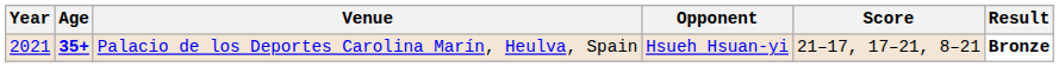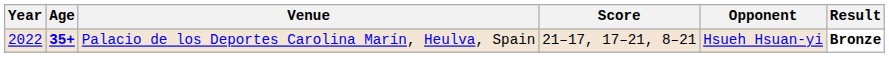 <table class="sortable wikitable" style="font-size: 90%;">
 <tr>
 <th>Year</th>
 <th>Age</th>
 <th>Venue</th>
+<th>Score</th>
 <th>Opponent</th>
-<th>Score</th>
 <th>Result</th>
 </tr>
 <tr style="background:#F3E6D7">
-<td align="center"><a href='#'>2021</a></td>
+<td align="center"><a href='#'>2022</a></td>
 <td align="center"><strong><a href='#'>35+</a></strong></td>
 <td align="left"><a href='#'>Palacio de los Deportes Carolina Marín</a>, <a href='#'>Heulva</a>, Spain</td>
+<td align="left">21–17, 17–21, 8–21</td>
 <td align="left"> <a href='#'>Hsueh Hsuan-yi</a></td>
-<td align="left">21–17, 17–21, 8–21</td>
 <td style="text-align:left; background:white"> <strong>Bronze</strong></td>
 </tr>
 </table>
